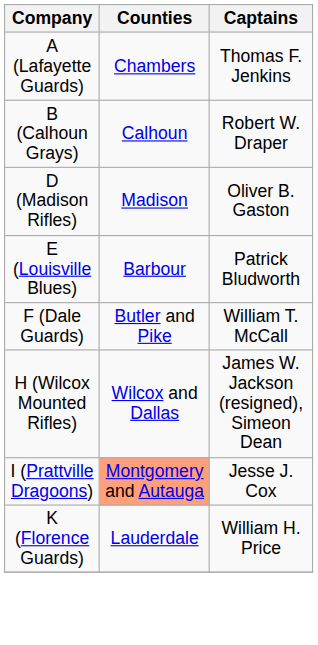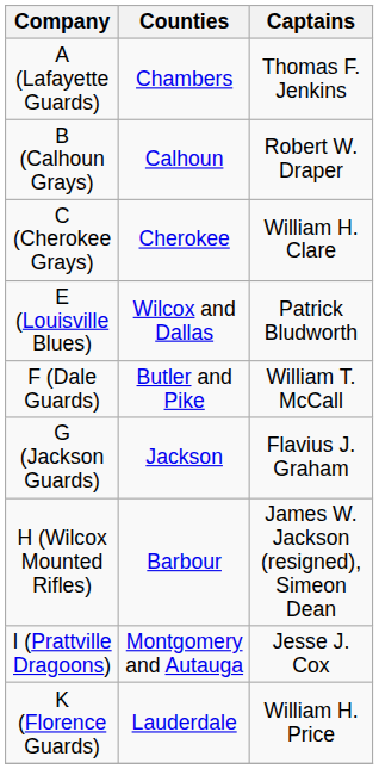 <table class="wikitable" style="text-align:center; width:45%;">
 <tr>
 <th>Company</th>
 <th>Counties</th>
 <th>Captains</th>
 </tr>
 <tr>
 <td rowspan="1">A (Lafayette Guards)</td>
 <td><a href='#'>Chambers</a></td>
 <td>Thomas F. Jenkins</td>
 </tr>
 <tr>
 <td rowspan="1">B (Calhoun Grays)</td>
 <td><a href='#'>Calhoun</a></td>
 <td>Robert W. Draper</td>
 </tr>
 <tr>
-<td rowspan="1">D (Madison Rifles)</td>
-<td><a href='#'>Madison</a></td>
-<td>Oliver B. Gaston</td>
+<td rowspan="1">C (Cherokee Grays)</td>
+<td><a href='#'>Cherokee</a></td>
+<td>William H. Clare</td>
 </tr>
 <tr>
 <td rowspan="1">E (<a href='#'>Louisville</a> Blues)</td>
-<td><a href='#'>Barbour</a></td>
+<td><a href='#'>Wilcox</a> and <a href='#'>Dallas</a></td>
 <td>Patrick Bludworth</td>
 </tr>
 <tr>
 <td rowspan="1">F (Dale Guards)</td>
 <td><a href='#'>Butler</a> and <a href='#'>Pike</a></td>
 <td>William T. McCall</td>
 </tr>
 <tr>
+<td rowspan="1">G (Jackson Guards)</td>
+<td><a href='#'>Jackson</a></td>
+<td>Flavius J. Graham</td>
+</tr>
+<tr>
 <td rowspan="1">H (Wilcox Mounted Rifles)</td>
-<td><a href='#'>Wilcox</a> and <a href='#'>Dallas</a></td>
+<td><a href='#'>Barbour</a></td>
 <td>James W. Jackson (resigned), Simeon Dean</td>
 </tr>
 <tr>
 <td rowspan="1">I (<a href='#'>Prattville Dragoons</a>)</td>
-<td style="background: lightsalmon;"><a href='#'>Montgomery</a> and <a href='#'>Autauga</a></td>
+<td><a href='#'>Montgomery</a> and <a href='#'>Autauga</a></td>
 <td>Jesse J. Cox</td>
 </tr>
 <tr>
 <td rowspan="1">K (<a href='#'>Florence</a> Guards)</td>
 <td><a href='#'>Lauderdale</a></td>
 <td>William H. Price</td>
 </tr>
 <tr>
 </tr>
 </table>
